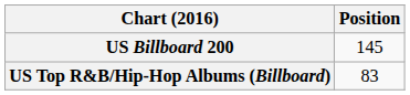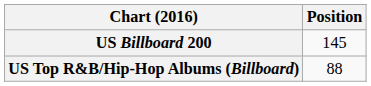 <table class="wikitable sortable plainrowheaders" style="text-align:center">
 <tr>
 <th scope="col">Chart (2016)</th>
 <th scope="col">Position</th>
 </tr>
 <tr>
 <th scope="row">US <em>Billboard</em> 200</th>
 <td>145</td>
 </tr>
 <tr>
 <th scope="row">US Top R&B/Hip-Hop Albums (<em>Billboard</em>)</th>
-<td>83</td>
+<td>88</td>
 </tr>
 </table>
